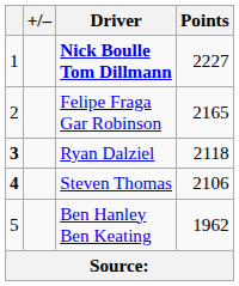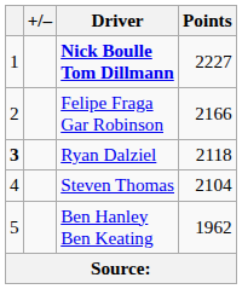 <table class="wikitable" style="font-size: 95%;">
 <tr>
 <th scope="col"></th>
 <th scope="col">+/–</th>
 <th scope="col">Driver</th>
 <th scope="col">Points</th>
 </tr>
 <tr>
 <td align=center>1</td>
 <td align=left></td>
 <td><strong> <a href='#'>Nick Boulle</a><br> <a href='#'>Tom Dillmann</a></strong></td>
 <td align=right>2227</td>
 </tr>
 <tr>
 <td align=center>2</td>
 <td align=left></td>
 <td> <a href='#'>Felipe Fraga</a><br> <a href='#'>Gar Robinson</a></td>
-<td align=right>2165</td>
+<td align=right>2166</td>
 </tr>
 <tr>
 <td align=center><strong>3</strong></td>
 <td align=left></td>
 <td> <a href='#'>Ryan Dalziel</a></td>
 <td align=right>2118</td>
 </tr>
 <tr>
-<td align=center><strong>4</strong></td>
+<td align=center>4</td>
 <td align=left></td>
 <td> <a href='#'>Steven Thomas</a></td>
-<td align=right>2106</td>
+<td align=right>2104</td>
 </tr>
 <tr>
 <td align=center>5</td>
 <td align=left></td>
 <td> <a href='#'>Ben Hanley</a><br> <a href='#'>Ben Keating</a></td>
 <td align=right>1962</td>
 </tr>
 <tr>
 <th colspan=5>Source:</th>
 </tr>
 </table>
